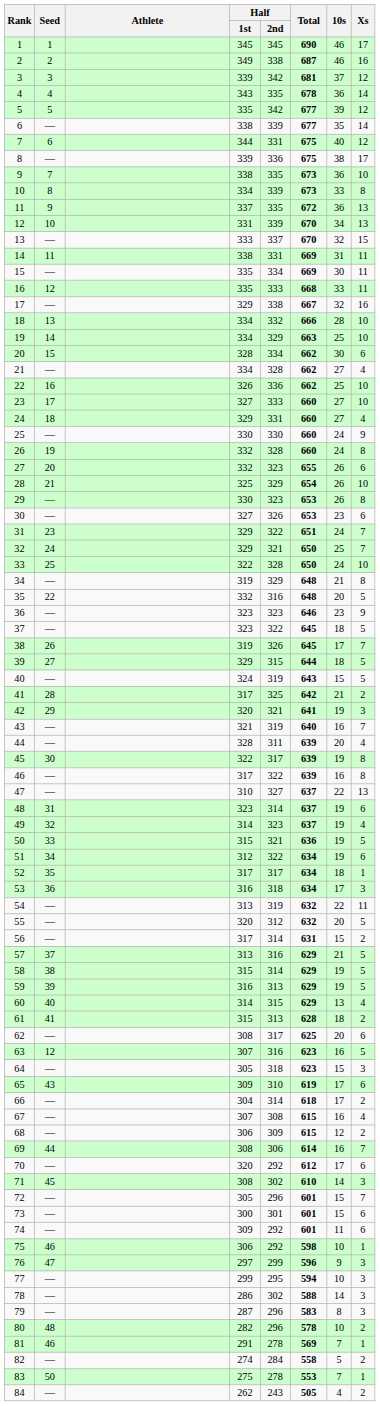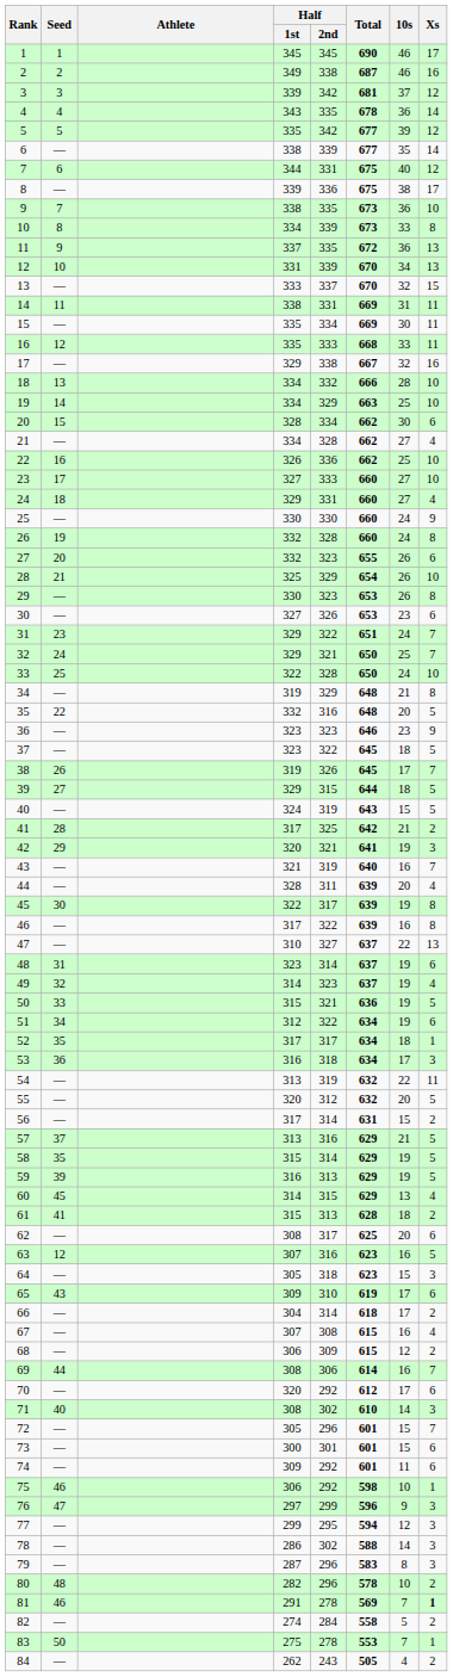 <table class="wikitable" style="text-align:center">
 <tr>
 <th rowspan=2 width=40>Rank</th>
 <th rowspan=2 width=40>Seed</th>
 <th rowspan=2 width=250>Athlete</th>
 <th colspan=2>Half</th>
 <th rowspan=2 width=50>Total</th>
 <th rowspan=2 width=30>10s</th>
 <th rowspan=2 width=30>Xs</th>
 </tr>
 <tr>
 <th width=40>1st</th>
 <th width=40>2nd</th>
 </tr>
 <tr bgcolor="#CCFFCC">
 <td>1</td>
 <td>1</td>
 <td align="left"></td>
 <td>345</td>
 <td>345</td>
 <td><strong>690</strong></td>
 <td>46</td>
 <td>17</td>
 </tr>
 <tr bgcolor="#CCFFCC">
 <td>2</td>
 <td>2</td>
 <td align="left"></td>
 <td>349</td>
 <td>338</td>
 <td><strong>687</strong></td>
 <td>46</td>
 <td>16</td>
 </tr>
 <tr bgcolor="#CCFFCC">
 <td>3</td>
 <td>3</td>
 <td align="left"></td>
 <td>339</td>
 <td>342</td>
 <td><strong>681</strong></td>
 <td>37</td>
 <td>12</td>
 </tr>
 <tr bgcolor="#CCFFCC">
 <td>4</td>
 <td>4</td>
 <td align="left"></td>
 <td>343</td>
 <td>335</td>
 <td><strong>678</strong></td>
 <td>36</td>
 <td>14</td>
 </tr>
 <tr bgcolor="#CCFFCC">
 <td>5</td>
 <td>5</td>
 <td align="left"></td>
 <td>335</td>
 <td>342</td>
 <td><strong>677</strong></td>
 <td>39</td>
 <td>12</td>
 </tr>
 <tr>
 <td>6</td>
 <td>—</td>
 <td align="left"></td>
 <td>338</td>
 <td>339</td>
 <td><strong>677</strong></td>
 <td>35</td>
 <td>14</td>
 </tr>
 <tr bgcolor="#CCFFCC">
 <td>7</td>
 <td>6</td>
 <td align="left"></td>
 <td>344</td>
 <td>331</td>
 <td><strong>675</strong></td>
 <td>40</td>
 <td>12</td>
 </tr>
 <tr>
 <td>8</td>
 <td>—</td>
 <td align="left"></td>
 <td>339</td>
 <td>336</td>
 <td><strong>675</strong></td>
 <td>38</td>
 <td>17</td>
 </tr>
 <tr bgcolor="#CCFFCC">
 <td>9</td>
 <td>7</td>
 <td align="left"></td>
 <td>338</td>
 <td>335</td>
 <td><strong>673</strong></td>
 <td>36</td>
 <td>10</td>
 </tr>
 <tr bgcolor="#CCFFCC">
 <td>10</td>
 <td>8</td>
 <td align="left"></td>
 <td>334</td>
 <td>339</td>
 <td><strong>673</strong></td>
 <td>33</td>
 <td>8</td>
 </tr>
 <tr bgcolor="#CCFFCC">
 <td>11</td>
 <td>9</td>
 <td align="left"></td>
 <td>337</td>
 <td>335</td>
 <td><strong>672</strong></td>
 <td>36</td>
 <td>13</td>
 </tr>
 <tr bgcolor="#CCFFCC">
 <td>12</td>
 <td>10</td>
 <td align="left"></td>
 <td>331</td>
 <td>339</td>
 <td><strong>670</strong></td>
 <td>34</td>
 <td>13</td>
 </tr>
 <tr>
 <td>13</td>
 <td>—</td>
 <td align="left"></td>
 <td>333</td>
 <td>337</td>
 <td><strong>670</strong></td>
 <td>32</td>
 <td>15</td>
 </tr>
 <tr bgcolor="#CCFFCC">
 <td>14</td>
 <td>11</td>
 <td align="left"></td>
 <td>338</td>
 <td>331</td>
 <td><strong>669</strong></td>
 <td>31</td>
 <td>11</td>
 </tr>
 <tr>
 <td>15</td>
 <td>—</td>
 <td align="left"></td>
 <td>335</td>
 <td>334</td>
 <td><strong>669</strong></td>
 <td>30</td>
 <td>11</td>
 </tr>
 <tr bgcolor="#CCFFCC">
 <td>16</td>
 <td>12</td>
 <td align="left"></td>
 <td>335</td>
 <td>333</td>
 <td><strong>668</strong></td>
 <td>33</td>
 <td>11</td>
 </tr>
 <tr>
 <td>17</td>
 <td>—</td>
 <td align="left"></td>
 <td>329</td>
 <td>338</td>
 <td><strong>667</strong></td>
 <td>32</td>
 <td>16</td>
 </tr>
 <tr bgcolor="#CCFFCC">
 <td>18</td>
 <td>13</td>
 <td align="left"></td>
 <td>334</td>
 <td>332</td>
 <td><strong>666</strong></td>
 <td>28</td>
 <td>10</td>
 </tr>
 <tr bgcolor="#CCFFCC">
 <td>19</td>
 <td>14</td>
 <td align="left"></td>
 <td>334</td>
 <td>329</td>
 <td><strong>663</strong></td>
 <td>25</td>
 <td>10</td>
 </tr>
 <tr bgcolor="#CCFFCC">
 <td>20</td>
 <td>15</td>
 <td align="left"></td>
 <td>328</td>
 <td>334</td>
 <td><strong>662</strong></td>
 <td>30</td>
 <td>6</td>
 </tr>
 <tr>
 <td>21</td>
 <td>—</td>
 <td align="left"></td>
 <td>334</td>
 <td>328</td>
 <td><strong>662</strong></td>
 <td>27</td>
 <td>4</td>
 </tr>
 <tr bgcolor="#CCFFCC">
 <td>22</td>
 <td>16</td>
 <td align="left"></td>
 <td>326</td>
 <td>336</td>
 <td><strong>662</strong></td>
 <td>25</td>
 <td>10</td>
 </tr>
 <tr bgcolor="#CCFFCC">
 <td>23</td>
 <td>17</td>
 <td align="left"></td>
 <td>327</td>
 <td>333</td>
 <td><strong>660</strong></td>
 <td>27</td>
 <td>10</td>
 </tr>
 <tr bgcolor="#CCFFCC">
 <td>24</td>
 <td>18</td>
 <td align="left"></td>
 <td>329</td>
 <td>331</td>
 <td><strong>660</strong></td>
 <td>27</td>
 <td>4</td>
 </tr>
 <tr>
 <td>25</td>
 <td>—</td>
 <td align="left"></td>
 <td>330</td>
 <td>330</td>
 <td><strong>660</strong></td>
 <td>24</td>
 <td>9</td>
 </tr>
 <tr bgcolor="#CCFFCC">
 <td>26</td>
 <td>19</td>
 <td align="left"></td>
 <td>332</td>
 <td>328</td>
 <td><strong>660</strong></td>
 <td>24</td>
 <td>8</td>
 </tr>
 <tr bgcolor="#CCFFCC">
 <td>27</td>
 <td>20</td>
 <td align="left"></td>
 <td>332</td>
 <td>323</td>
 <td><strong>655</strong></td>
 <td>26</td>
 <td>6</td>
 </tr>
 <tr bgcolor="#CCFFCC">
 <td>28</td>
 <td>21</td>
 <td align="left"></td>
 <td>325</td>
 <td>329</td>
 <td><strong>654</strong></td>
 <td>26</td>
 <td>10</td>
 </tr>
 <tr bgcolor="#CCFFCC">
 <td>29 </td>
 <td>—</td>
 <td align="left"></td>
 <td>330</td>
 <td>323</td>
 <td><strong>653</strong></td>
 <td>26</td>
 <td>8</td>
 </tr>
 <tr>
 <td>30</td>
 <td>—</td>
 <td align="left"></td>
 <td>327</td>
 <td>326</td>
 <td><strong>653</strong></td>
 <td>23</td>
 <td>6</td>
 </tr>
 <tr bgcolor="#CCFFCC">
 <td>31</td>
 <td>23</td>
 <td align="left"></td>
 <td>329</td>
 <td>322</td>
 <td><strong>651</strong></td>
 <td>24</td>
 <td>7</td>
 </tr>
 <tr bgcolor="#CCFFCC">
 <td>32</td>
 <td>24</td>
 <td align="left"></td>
 <td>329</td>
 <td>321</td>
 <td><strong>650</strong></td>
 <td>25</td>
 <td>7</td>
 </tr>
 <tr bgcolor="#CCFFCC">
 <td>33</td>
 <td>25</td>
 <td align="left"></td>
 <td>322</td>
 <td>328</td>
 <td><strong>650</strong></td>
 <td>24</td>
 <td>10</td>
 </tr>
 <tr>
 <td>34</td>
 <td>—</td>
 <td align="left"></td>
 <td>319</td>
 <td>329</td>
 <td><strong>648</strong></td>
 <td>21</td>
 <td>8</td>
 </tr>
 <tr>
 <td>35 </td>
 <td>22</td>
 <td align="left"></td>
 <td>332</td>
 <td>316</td>
 <td><strong>648</strong></td>
 <td>20</td>
 <td>5</td>
 </tr>
 <tr>
 <td>36</td>
 <td>—</td>
 <td align="left"></td>
 <td>323</td>
 <td>323</td>
 <td><strong>646</strong></td>
 <td>23</td>
 <td>9</td>
 </tr>
 <tr>
 <td>37</td>
 <td>—</td>
 <td align="left"></td>
 <td>323</td>
 <td>322</td>
 <td><strong>645</strong></td>
 <td>18</td>
 <td>5</td>
 </tr>
 <tr bgcolor="#CCFFCC">
 <td>38</td>
 <td>26</td>
 <td align="left"></td>
 <td>319</td>
 <td>326</td>
 <td><strong>645</strong></td>
 <td>17</td>
 <td>7</td>
 </tr>
 <tr bgcolor="#CCFFCC">
 <td>39</td>
 <td>27</td>
 <td align="left"></td>
 <td>329</td>
 <td>315</td>
 <td><strong>644</strong></td>
 <td>18</td>
 <td>5</td>
 </tr>
 <tr>
 <td>40</td>
 <td>—</td>
 <td align="left"></td>
 <td>324</td>
 <td>319</td>
 <td><strong>643</strong></td>
 <td>15</td>
 <td>5</td>
 </tr>
 <tr bgcolor="#CCFFCC">
 <td>41</td>
 <td>28</td>
 <td align="left"></td>
 <td>317</td>
 <td>325</td>
 <td><strong>642</strong></td>
 <td>21</td>
 <td>2</td>
 </tr>
 <tr bgcolor="#CCFFCC">
 <td>42</td>
 <td>29</td>
 <td align="left"></td>
 <td>320</td>
 <td>321</td>
 <td><strong>641</strong></td>
 <td>19</td>
 <td>3</td>
 </tr>
 <tr>
 <td>43</td>
 <td>—</td>
 <td align="left"></td>
 <td>321</td>
 <td>319</td>
 <td><strong>640</strong></td>
 <td>16</td>
 <td>7</td>
 </tr>
 <tr>
 <td>44</td>
 <td>—</td>
 <td align="left"></td>
 <td>328</td>
 <td>311</td>
 <td><strong>639</strong></td>
 <td>20</td>
 <td>4</td>
 </tr>
 <tr bgcolor="#CCFFCC">
 <td>45</td>
 <td>30</td>
 <td align="left"></td>
 <td>322</td>
 <td>317</td>
 <td><strong>639</strong></td>
 <td>19</td>
 <td>8</td>
 </tr>
 <tr>
 <td>46</td>
 <td>—</td>
 <td align="left"></td>
 <td>317</td>
 <td>322</td>
 <td><strong>639</strong></td>
 <td>16</td>
 <td>8</td>
 </tr>
 <tr>
 <td>47</td>
 <td>—</td>
 <td align="left"></td>
 <td>310</td>
 <td>327</td>
 <td><strong>637</strong></td>
 <td>22</td>
 <td>13</td>
 </tr>
 <tr bgcolor="#CCFFCC">
 <td>48</td>
 <td>31</td>
 <td align="left"></td>
 <td>323</td>
 <td>314</td>
 <td><strong>637</strong></td>
 <td>19</td>
 <td>6</td>
 </tr>
 <tr bgcolor="#CCFFCC">
 <td>49</td>
 <td>32</td>
 <td align="left"></td>
 <td>314</td>
 <td>323</td>
 <td><strong>637</strong></td>
 <td>19</td>
 <td>4</td>
 </tr>
 <tr bgcolor="#CCFFCC">
 <td>50</td>
 <td>33</td>
 <td align="left"></td>
 <td>315</td>
 <td>321</td>
 <td><strong>636</strong></td>
 <td>19</td>
 <td>5</td>
 </tr>
 <tr bgcolor="#CCFFCC">
 <td>51</td>
 <td>34</td>
 <td align="left"></td>
 <td>312</td>
 <td>322</td>
 <td><strong>634</strong></td>
 <td>19</td>
 <td>6</td>
 </tr>
 <tr bgcolor="#CCFFCC">
 <td>52</td>
 <td>35</td>
 <td align="left"></td>
 <td>317</td>
 <td>317</td>
 <td><strong>634</strong></td>
 <td>18</td>
 <td>1</td>
 </tr>
 <tr bgcolor="#CCFFCC">
 <td>53</td>
 <td>36</td>
 <td align="left"></td>
 <td>316</td>
 <td>318</td>
 <td><strong>634</strong></td>
 <td>17</td>
 <td>3</td>
 </tr>
 <tr>
 <td>54</td>
 <td>—</td>
 <td align="left"></td>
 <td>313</td>
 <td>319</td>
 <td><strong>632</strong></td>
 <td>22</td>
 <td>11</td>
 </tr>
 <tr>
 <td>55</td>
 <td>—</td>
 <td align="left"></td>
 <td>320</td>
 <td>312</td>
 <td><strong>632</strong></td>
 <td>20</td>
 <td>5</td>
 </tr>
 <tr>
 <td>56</td>
 <td>—</td>
 <td align="left"></td>
 <td>317</td>
 <td>314</td>
 <td><strong>631</strong></td>
 <td>15</td>
 <td>2</td>
 </tr>
 <tr bgcolor="#CCFFCC">
 <td>57</td>
 <td>37</td>
 <td align="left"></td>
 <td>313</td>
 <td>316</td>
 <td><strong>629</strong></td>
 <td>21</td>
 <td>5</td>
 </tr>
 <tr bgcolor="#CCFFCC">
 <td>58</td>
-<td>38</td>
+<td>35</td>
 <td align="left"></td>
 <td>315</td>
 <td>314</td>
 <td><strong>629</strong></td>
 <td>19</td>
 <td>5</td>
 </tr>
 <tr bgcolor="#CCFFCC">
 <td>59</td>
 <td>39</td>
 <td align="left"></td>
 <td>316</td>
 <td>313</td>
 <td><strong>629</strong></td>
 <td>19</td>
 <td>5</td>
 </tr>
 <tr bgcolor="#CCFFCC">
 <td>60</td>
-<td>40</td>
+<td>45</td>
 <td align="left"></td>
 <td>314</td>
 <td>315</td>
 <td><strong>629</strong></td>
 <td>13</td>
 <td>4</td>
 </tr>
 <tr bgcolor="#CCFFCC">
 <td>61</td>
 <td>41</td>
 <td align="left"></td>
 <td>315</td>
 <td>313</td>
 <td><strong>628</strong></td>
 <td>18</td>
 <td>2</td>
 </tr>
 <tr>
 <td>62</td>
 <td>—</td>
 <td align="left"></td>
 <td>308</td>
 <td>317</td>
 <td><strong>625</strong></td>
 <td>20</td>
 <td>6</td>
 </tr>
 <tr bgcolor="#CCFFCC">
 <td>63</td>
 <td>12</td>
 <td align="left"></td>
 <td>307</td>
 <td>316</td>
 <td><strong>623</strong></td>
 <td>16</td>
 <td>5</td>
 </tr>
 <tr>
 <td>64</td>
 <td>—</td>
 <td align="left"></td>
 <td>305</td>
 <td>318</td>
 <td><strong>623</strong></td>
 <td>15</td>
 <td>3</td>
 </tr>
 <tr bgcolor="#CCFFCC">
 <td>65</td>
 <td>43</td>
 <td align="left"></td>
 <td>309</td>
 <td>310</td>
 <td><strong>619</strong></td>
 <td>17</td>
 <td>6</td>
 </tr>
 <tr>
 <td>66</td>
 <td>—</td>
 <td align="left"></td>
 <td>304</td>
 <td>314</td>
 <td><strong>618</strong></td>
 <td>17</td>
 <td>2</td>
 </tr>
 <tr>
 <td>67</td>
 <td>—</td>
 <td align="left"></td>
 <td>307</td>
 <td>308</td>
 <td><strong>615</strong></td>
 <td>16</td>
 <td>4</td>
 </tr>
 <tr>
 <td>68</td>
 <td>—</td>
 <td align="left"></td>
 <td>306</td>
 <td>309</td>
 <td><strong>615</strong></td>
 <td>12</td>
 <td>2</td>
 </tr>
 <tr bgcolor="#CCFFCC">
 <td>69</td>
 <td>44</td>
 <td align="left"></td>
 <td>308</td>
 <td>306</td>
 <td><strong>614</strong></td>
 <td>16</td>
 <td>7</td>
 </tr>
 <tr>
 <td>70</td>
 <td>—</td>
 <td align="left"></td>
 <td>320</td>
 <td>292</td>
 <td><strong>612</strong></td>
 <td>17</td>
 <td>6</td>
 </tr>
 <tr bgcolor="#CCFFCC">
 <td>71</td>
-<td>45</td>
+<td>40</td>
 <td align="left"></td>
 <td>308</td>
 <td>302</td>
 <td><strong>610</strong></td>
 <td>14</td>
 <td>3</td>
 </tr>
 <tr>
 <td>72</td>
 <td>—</td>
 <td align="left"></td>
 <td>305</td>
 <td>296</td>
 <td><strong>601</strong></td>
 <td>15</td>
 <td>7</td>
 </tr>
 <tr>
 <td>73</td>
 <td>—</td>
 <td align="left"></td>
 <td>300</td>
 <td>301</td>
 <td><strong>601</strong></td>
 <td>15</td>
 <td>6</td>
 </tr>
 <tr>
 <td>74</td>
 <td>—</td>
 <td align="left"></td>
 <td>309</td>
 <td>292</td>
 <td><strong>601</strong></td>
 <td>11</td>
 <td>6</td>
 </tr>
 <tr bgcolor="#CCFFCC">
 <td>75</td>
 <td>46</td>
 <td align="left"></td>
 <td>306</td>
 <td>292</td>
 <td><strong>598</strong></td>
 <td>10</td>
 <td>1</td>
 </tr>
 <tr bgcolor="#CCFFCC">
 <td>76</td>
 <td>47</td>
 <td align="left"></td>
 <td>297</td>
 <td>299</td>
 <td><strong>596</strong></td>
 <td>9</td>
 <td>3</td>
 </tr>
 <tr>
 <td>77</td>
 <td>—</td>
 <td align="left"></td>
 <td>299</td>
 <td>295</td>
 <td><strong>594</strong></td>
-<td>10</td>
+<td>12</td>
 <td>3</td>
 </tr>
 <tr>
 <td>78</td>
 <td>—</td>
 <td align="left"></td>
 <td>286</td>
 <td>302</td>
 <td><strong>588</strong></td>
 <td>14</td>
 <td>3</td>
 </tr>
 <tr>
 <td>79</td>
 <td>—</td>
 <td align="left"></td>
 <td>287</td>
 <td>296</td>
 <td><strong>583</strong></td>
 <td>8</td>
 <td>3</td>
 </tr>
 <tr bgcolor="#CCFFCC">
 <td>80</td>
 <td>48</td>
 <td align="left"></td>
 <td>282</td>
 <td>296</td>
 <td><strong>578</strong></td>
 <td>10</td>
 <td>2</td>
 </tr>
 <tr bgcolor="#CCFFCC">
 <td>81</td>
 <td>46</td>
 <td align="left"></td>
 <td>291</td>
 <td>278</td>
 <td><strong>569</strong></td>
 <td>7</td>
-<td>1</td>
+<td><strong>1</strong></td>
 </tr>
 <tr>
 <td>82</td>
 <td>—</td>
 <td align="left"></td>
 <td>274</td>
 <td>284</td>
 <td><strong>558</strong></td>
 <td>5</td>
 <td>2</td>
 </tr>
 <tr bgcolor="#CCFFCC">
 <td>83</td>
 <td>50</td>
 <td align="left"></td>
 <td>275</td>
 <td>278</td>
 <td><strong>553</strong></td>
 <td>7</td>
 <td>1</td>
 </tr>
 <tr>
 <td>84</td>
 <td>—</td>
 <td align="left"></td>
 <td>262</td>
 <td>243</td>
 <td><strong>505</strong></td>
 <td>4</td>
 <td>2</td>
 </tr>
 </table>
